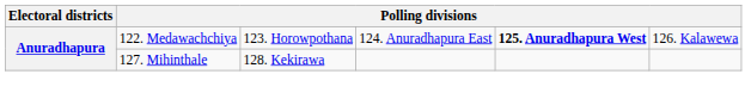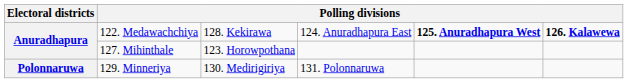 <table class="wikitable" style="font-size:100; text-align:left">
 <tr>
 <th rowspan="1">Electoral districts</th>
 <th colspan="5">Polling divisions</th>
 </tr>
 <tr>
 <th rowspan="2"><a href='#'>Anuradhapura</a></th>
 <td>122. <a href='#'>Medawachchiya</a></td>
-<td>123. <a href='#'>Horowpothana</a></td>
+<td>128. <a href='#'>Kekirawa</a></td>
 <td>124. <a href='#'>Anuradhapura East</a></td>
 <td><strong>125. <a href='#'>Anuradhapura West</a></strong></td>
-<td>126. <a href='#'>Kalawewa</a></td>
+<td><strong>126. <a href='#'>Kalawewa</a></strong></td>
 </tr>
 <tr>
 <td>127. <a href='#'>Mihinthale</a></td>
-<td>128. <a href='#'>Kekirawa</a></td>
+<td>123. <a href='#'>Horowpothana</a></td>
 <td></td>
 <td></td>
 <td></td>
 </tr>
+<tr>
+<th rowspan="1"><a href='#'>Polonnaruwa</a></th>
+<td>129. <a href='#'>Minneriya</a></td>
+<td>130. <a href='#'>Medirigiriya</a></td>
+<td>131. <a href='#'>Polonnaruwa</a></td>
+<td></td>
+<td></td>
+</tr>
 </table>
